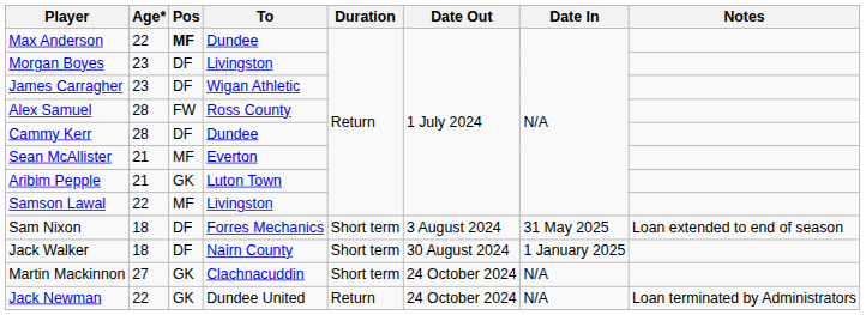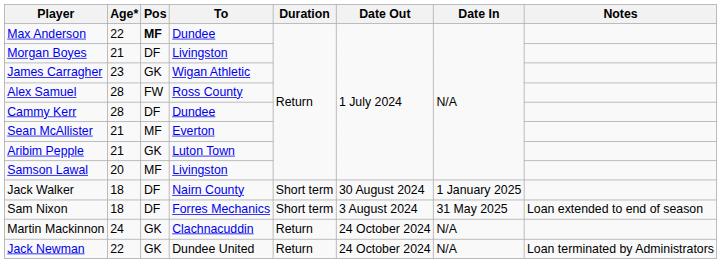 <table class="wikitable">
 <tr>
 <th>Player</th>
 <th>Age*</th>
 <th>Pos</th>
 <th>To</th>
 <th>Duration</th>
 <th>Date Out</th>
 <th>Date In</th>
 <th>Notes</th>
 </tr>
 <tr>
 <td> <a href='#'>Max Anderson</a></td>
 <td>22</td>
 <td><strong>MF</strong></td>
 <td> <a href='#'>Dundee</a></td>
 <td rowspan="8">Return</td>
 <td rowspan="8">1 July 2024</td>
 <td rowspan="8">N/A</td>
 <td></td>
 </tr>
 <tr>
 <td> <a href='#'>Morgan Boyes</a></td>
-<td>23</td>
+<td>21</td>
 <td>DF</td>
 <td> <a href='#'>Livingston</a></td>
 <td></td>
 </tr>
 <tr>
 <td> <a href='#'>James Carragher</a></td>
 <td>23</td>
-<td>DF</td>
+<td>GK</td>
 <td> <a href='#'>Wigan Athletic</a></td>
 <td></td>
 </tr>
 <tr>
 <td> <a href='#'>Alex Samuel</a></td>
 <td>28</td>
 <td>FW</td>
 <td> <a href='#'>Ross County</a></td>
 <td></td>
 </tr>
 <tr>
 <td> <a href='#'>Cammy Kerr</a></td>
 <td>28</td>
 <td>DF</td>
 <td> <a href='#'>Dundee</a></td>
 <td></td>
 </tr>
 <tr>
 <td> <a href='#'>Sean McAllister</a></td>
 <td>21</td>
 <td>MF</td>
 <td> <a href='#'>Everton</a></td>
 <td></td>
 </tr>
 <tr>
 <td> <a href='#'>Aribim Pepple</a></td>
 <td>21</td>
 <td>GK</td>
 <td> <a href='#'>Luton Town</a></td>
 <td></td>
 </tr>
 <tr>
 <td> <a href='#'>Samson Lawal</a></td>
-<td>22</td>
+<td>20</td>
 <td>MF</td>
 <td> <a href='#'>Livingston</a></td>
+<td></td>
+</tr>
+<tr>
+<td> Jack Walker</td>
+<td>18</td>
+<td>DF</td>
+<td> <a href='#'>Nairn County</a></td>
+<td>Short term</td>
+<td>30 August 2024</td>
+<td>1 January 2025</td>
 <td></td>
 </tr>
 <tr>
 <td> Sam Nixon</td>
 <td>18</td>
 <td>DF</td>
 <td> <a href='#'>Forres Mechanics</a></td>
 <td>Short term</td>
 <td>3 August 2024</td>
 <td>31 May 2025</td>
 <td>Loan extended to end of season</td>
 </tr>
 <tr>
-<td> Jack Walker</td>
-<td>18</td>
-<td>DF</td>
-<td> <a href='#'>Nairn County</a></td>
-<td>Short term</td>
-<td>30 August 2024</td>
-<td>1 January 2025</td>
-<td></td>
-</tr>
-<tr>
 <td> Martin Mackinnon</td>
-<td>27</td>
+<td>24</td>
 <td>GK</td>
 <td> <a href='#'>Clachnacuddin</a></td>
-<td>Short term</td>
+<td>Return</td>
 <td>24 October 2024</td>
 <td>N/A</td>
 <td></td>
 </tr>
 <tr>
 <td> <a href='#'>Jack Newman</a></td>
 <td>22</td>
 <td>GK</td>
 <td> Dundee United</td>
 <td>Return</td>
 <td>24 October 2024</td>
 <td>N/A</td>
 <td>Loan terminated by Administrators</td>
 </tr>
 </table>
